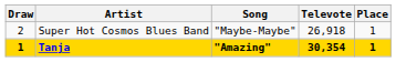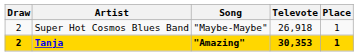 <table class="sortable wikitable" style="margin: 1em auto 1em auto; text-align:center">
 <tr>
 <th>Draw</th>
 <th>Artist</th>
 <th>Song</th>
 <th>Televote</th>
 <th>Place</th>
 </tr>
 <tr>
 <td>2</td>
 <td align="left">Super Hot Cosmos Blues Band</td>
 <td align="left">"Maybe-Maybe"</td>
 <td>26,918</td>
 <td>1</td>
 </tr>
 <tr style="font-weight:bold; background:gold;">
-<td>1</td>
+<td>2</td>
 <td align="left"><a href='#'>Tanja</a></td>
 <td align="left">"Amazing"</td>
-<td>30,354</td>
+<td>30,353</td>
 <td>1</td>
 </tr>
 </table>
